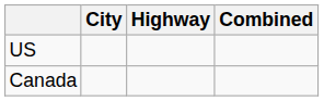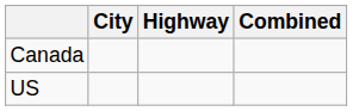 <table class="wikitable">
 <tr>
 <th></th>
 <th>City</th>
 <th>Highway</th>
 <th>Combined</th>
 </tr>
 <tr>
+<td>Canada</td>
+<td></td>
+<td></td>
+<td></td>
+</tr>
+<tr>
 <td>US</td>
 <td></td>
 <td></td>
 <td></td>
 </tr>
-<tr>
-<td>Canada</td>
-<td></td>
-<td></td>
-<td></td>
-</tr>
 </table>
